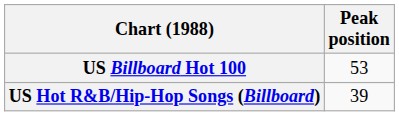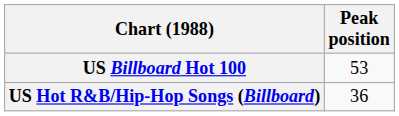 <table class="wikitable sortable plainrowheaders" style="text-align:center">
 <tr>
 <th scope="col">Chart (1988)</th>
 <th scope="col">Peak<br>position</th>
 </tr>
 <tr>
 <th scope="row">US <a href='#'><em>Billboard</em> Hot 100</a></th>
 <td>53</td>
 </tr>
 <tr>
 <th scope="row">US <a href='#'>Hot R&B/Hip-Hop Songs</a> (<em><a href='#'>Billboard</a></em>)</th>
-<td>39</td>
+<td>36</td>
 </tr>
 </table>
